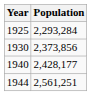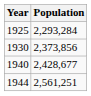 <table class="wikitable">
 <tr>
 <th>Year</th>
 <th>Population</th>
 </tr>
 <tr>
 <td>1925</td>
 <td>2,293,284</td>
 </tr>
 <tr>
 <td>1930</td>
 <td>2,373,856</td>
 </tr>
 <tr>
 <td>1940</td>
-<td>2,428,177</td>
+<td>2,428,677</td>
 </tr>
 <tr>
 <td>1944</td>
 <td>2,561,251</td>
 </tr>
 </table>
